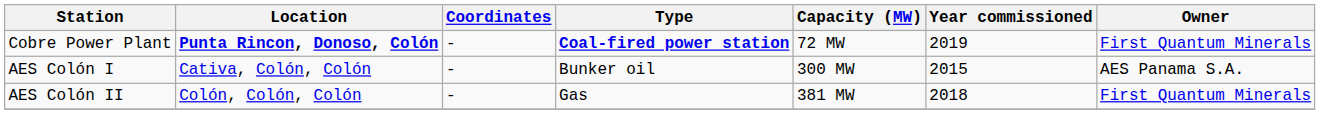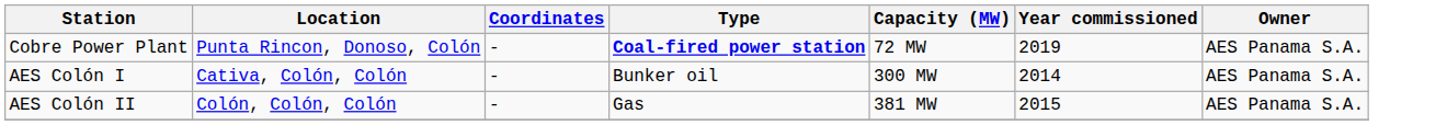 <table class="wikitable sortable">
 <tr>
 <th>Station</th>
 <th>Location</th>
 <th><a href='#'>Coordinates</a></th>
 <th>Type</th>
 <th data-sort-type="number">Capacity (<a href='#'>MW</a>)</th>
 <th>Year commissioned</th>
 <th>Owner</th>
 </tr>
 <tr>
 <td>Cobre Power Plant</td>
-<td><strong><a href='#'>Punta Rincon</a>, <a href='#'>Donoso</a>, <a href='#'>Colón</a></strong></td>
+<td><a href='#'>Punta Rincon</a>, <a href='#'>Donoso</a>, <a href='#'>Colón</a></td>
 <td>-</td>
 <td><strong><a href='#'>Coal-fired power station</a></strong></td>
 <td>72 MW</td>
 <td>2019</td>
-<td><a href='#'>First Quantum Minerals</a></td>
+<td>AES Panama S.A.</td>
 </tr>
 <tr>
 <td>AES Colón I</td>
 <td><a href='#'>Cativa</a>, <a href='#'>Colón</a>, <a href='#'>Colón</a></td>
 <td>-</td>
 <td>Bunker oil</td>
 <td>300 MW</td>
-<td>2015</td>
+<td>2014</td>
 <td>AES Panama S.A.</td>
 </tr>
 <tr>
 <td>AES Colón II</td>
 <td><a href='#'>Colón</a>, <a href='#'>Colón</a>, <a href='#'>Colón</a></td>
 <td>-</td>
 <td>Gas</td>
 <td>381 MW</td>
-<td>2018</td>
-<td><a href='#'>First Quantum Minerals</a></td>
+<td>2015</td>
+<td>AES Panama S.A.</td>
 </tr>
 <tr>
 </tr>
 </table>
